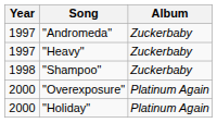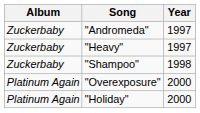 <table class="wikitable">
 <tr>
+<th align="left" valign="top">Album</th>
+<th align="left" valign="top">Song</th>
 <th align="center" valign="top" width="40">Year</th>
-<th align="left" valign="top">Song</th>
-<th align="left" valign="top">Album</th>
 </tr>
 <tr>
+<td align="left" valign="top"><em>Zuckerbaby</em></td>
+<td align="left" valign="top">"Andromeda"</td>
 <td align="center" valign="top">1997</td>
-<td align="left" valign="top">"Andromeda"</td>
-<td align="left" valign="top"><em>Zuckerbaby</em></td>
 </tr>
 <tr>
+<td align="left" valign="top"><em>Zuckerbaby</em></td>
+<td align="left" valign="top">"Heavy"</td>
 <td align="center" valign="top">1997</td>
-<td align="left" valign="top">"Heavy"</td>
-<td align="left" valign="top"><em>Zuckerbaby</em></td>
 </tr>
 <tr>
+<td align="left" valign="top"><em>Zuckerbaby</em></td>
+<td align="left" valign="top">"Shampoo"</td>
 <td align="center" valign="top">1998</td>
-<td align="left" valign="top">"Shampoo"</td>
-<td align="left" valign="top"><em>Zuckerbaby</em></td>
 </tr>
 <tr>
+<td align="left" valign="top"><em>Platinum Again</em></td>
+<td align="left" valign="top">"Overexposure"</td>
 <td align="center" valign="top">2000</td>
-<td align="left" valign="top">"Overexposure"</td>
-<td align="left" valign="top"><em>Platinum Again</em></td>
 </tr>
 <tr>
+<td align="left" valign="top"><em>Platinum Again</em></td>
+<td align="left" valign="top">"Holiday"</td>
 <td align="center" valign="top">2000</td>
-<td align="left" valign="top">"Holiday"</td>
-<td align="left" valign="top"><em>Platinum Again</em></td>
 </tr>
 </table>
